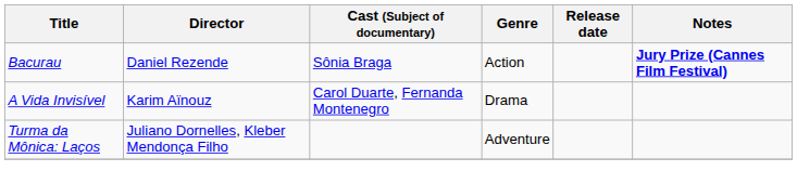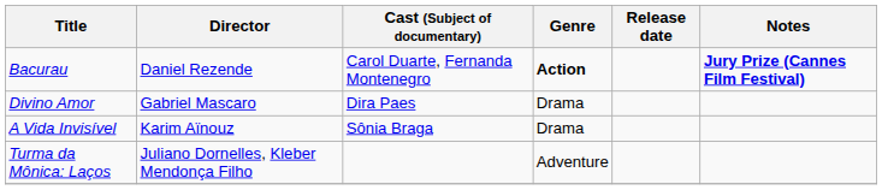 <table class="wikitable sortable" style="width:100%;">
 <tr>
 <th>Title</th>
 <th>Director</th>
 <th>Cast <small>(Subject of documentary)</small></th>
 <th>Genre</th>
 <th>Release date</th>
 <th>Notes</th>
 </tr>
 <tr>
 <td><em><a href='#'>Bacurau</a></em></td>
 <td><a href='#'>Daniel Rezende</a></td>
-<td><a href='#'>Sônia Braga</a></td>
-<td>Action</td>
+<td><a href='#'>Carol Duarte</a>, <a href='#'>Fernanda Montenegro</a></td>
+<td><strong>Action</strong></td>
 <td></td>
 <td><strong><a href='#'>Jury Prize (Cannes Film Festival)</a></strong></td>
 </tr>
 <tr>
+<td><em><a href='#'>Divino Amor</a></em></td>
+<td><a href='#'>Gabriel Mascaro</a></td>
+<td><a href='#'>Dira Paes</a></td>
+<td>Drama</td>
+<td></td>
+<td></td>
+</tr>
+<tr>
 <td><em><a href='#'>A Vida Invisível</a></em></td>
 <td><a href='#'>Karim Aïnouz</a></td>
-<td><a href='#'>Carol Duarte</a>, <a href='#'>Fernanda Montenegro</a></td>
+<td><a href='#'>Sônia Braga</a></td>
 <td>Drama</td>
 <td></td>
 <td></td>
 </tr>
 <tr>
 <td><em><a href='#'>Turma da Mônica: Laços</a></em></td>
 <td><a href='#'>Juliano Dornelles</a>, <a href='#'>Kleber Mendonça Filho</a></td>
 <td></td>
 <td>Adventure</td>
 <td></td>
 <td></td>
 </tr>
 <tr>
 </tr>
 </table>
